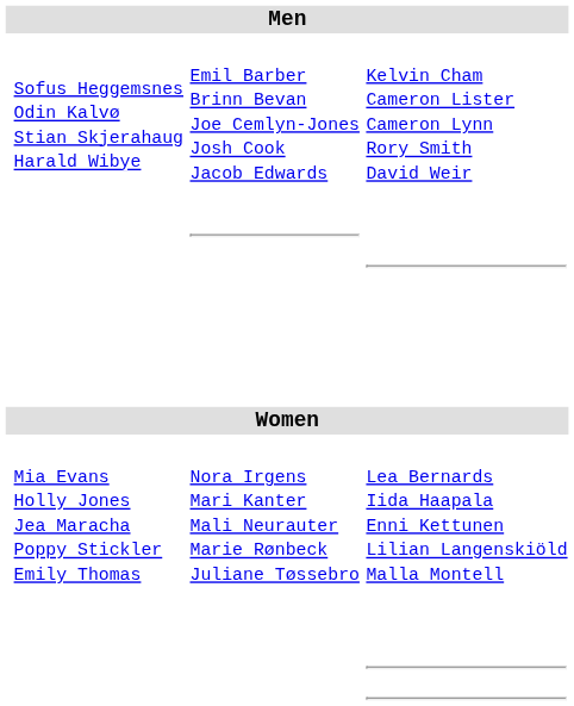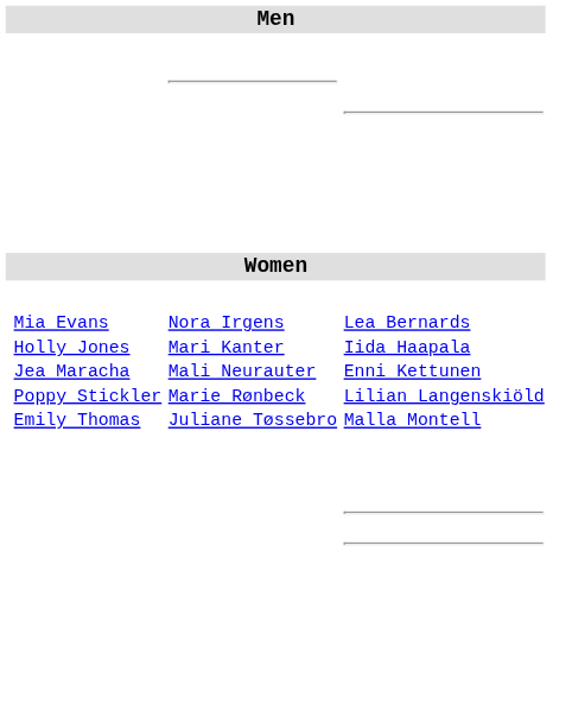 <table>
 <tr style="background:#dfdfdf;">
 <td colspan="4" style="text-align:center;"><strong>Men</strong></td>
-</tr>
-<tr>
-<th scope=row style="text-align:left"><br></th>
-<td> <br><small> <a href='#'>Sofus Heggemsnes</a> <br> <a href='#'>Odin Kalvø</a> <br> <a href='#'>Stian Skjerahaug</a> <br> <a href='#'>Harald Wibye</a> </small></td>
-<td> <br><small> <a href='#'>Emil Barber</a> <br> <a href='#'>Brinn Bevan</a> <br> <a href='#'>Joe Cemlyn-Jones</a> <br> <a href='#'>Josh Cook</a> <br> <a href='#'>Jacob Edwards</a> </small></td>
-<td> <br><small> <a href='#'>Kelvin Cham</a> <br> <a href='#'>Cameron Lister</a> <br> <a href='#'>Cameron Lynn</a> <br> <a href='#'>Rory Smith</a> <br> <a href='#'>David Weir</a> </small></td>
 </tr>
 <tr>
 <th scope=row style="text-align:left"><br></th>
 <td></td>
 <td></td>
 <td></td>
 </tr>
 <tr>
 <th scope=row style="text-align:left"><br></th>
 <td></td>
 <td><hr></td>
 <td></td>
 </tr>
 <tr>
 <th scope=row style="text-align:left"><br></th>
 <td></td>
 <td></td>
 <td> <hr> </td>
 </tr>
 <tr>
 <th scope=row style="text-align:left"><br></th>
 <td></td>
 <td></td>
 <td></td>
 </tr>
 <tr>
 <th scope=row style="text-align:left"><br></th>
 <td></td>
 <td></td>
 <td></td>
 </tr>
 <tr>
 <th scope=row style="text-align:left"><br></th>
 <td></td>
 <td></td>
 <td></td>
 </tr>
 <tr>
 <th scope=row style="text-align:left"><br></th>
 <td></td>
 <td></td>
 <td></td>
 </tr>
 <tr style="background:#dfdfdf;">
 <td colspan="4" style="text-align:center;"><strong>Women</strong></td>
 </tr>
 <tr>
 <th scope=row style="text-align:left"><br></th>
 <td> <br><small> <a href='#'>Mia Evans</a> <br> <a href='#'>Holly Jones</a> <br> <a href='#'>Jea Maracha</a> <br> <a href='#'>Poppy Stickler</a> <br> <a href='#'>Emily Thomas</a> </small></td>
 <td> <br><small> <a href='#'>Nora Irgens</a> <br> <a href='#'>Mari Kanter</a> <br> <a href='#'>Mali Neurauter</a> <br> <a href='#'>Marie Rønbeck</a> <br> <a href='#'>Juliane Tøssebro</a> </small></td>
 <td> <br><small> <a href='#'>Lea Bernards</a> <br> <a href='#'>Iida Haapala</a> <br> <a href='#'>Enni Kettunen</a> <br> <a href='#'>Lilian Langenskiöld</a> <br> <a href='#'>Malla Montell</a> </small></td>
 </tr>
 <tr>
 <th scope=row style="text-align:left"><br></th>
 <td></td>
 <td></td>
 <td></td>
 </tr>
 <tr>
 <th scope=row style="text-align:left"><br></th>
 <td></td>
 <td></td>
 <td></td>
 </tr>
 <tr>
 <th scope=row style="text-align:left"><br></th>
 <td></td>
 <td></td>
 <td> <hr> </td>
 </tr>
 <tr>
 <th scope=row style="text-align:left"><br></th>
 <td></td>
 <td></td>
 <td> <hr> </td>
 </tr>
 <tr>
 <th scope=row style="text-align:left"><br></th>
 <td></td>
 <td></td>
 <td></td>
 </tr>
 </table>
